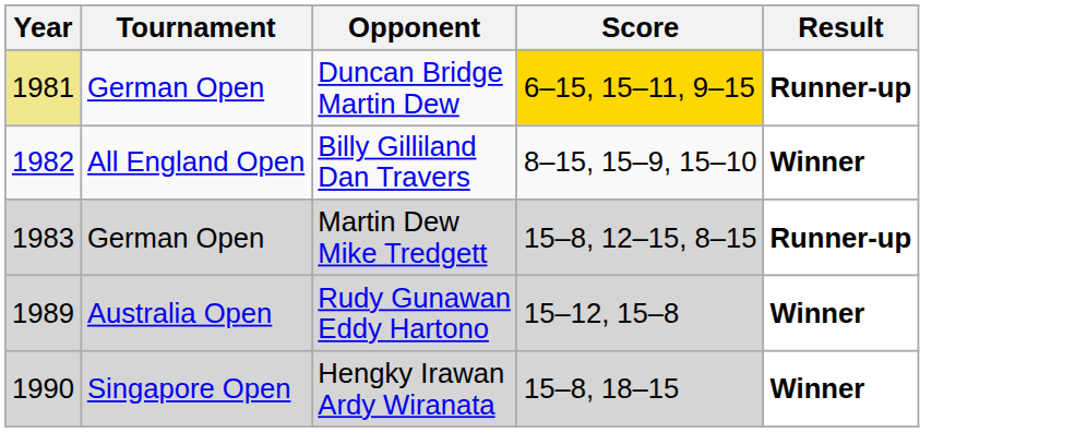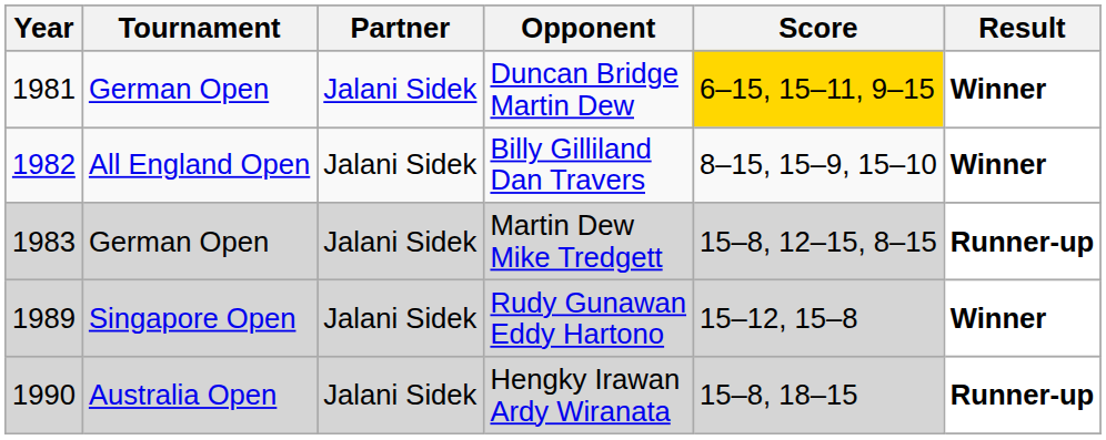 <table class="sortable wikitable" style="font-size: 90%;">
 <tr>
 <th>Year</th>
 <th>Tournament</th>
+<th>Partner</th>
 <th>Opponent</th>
 <th>Score</th>
 <th>Result</th>
 </tr>
 <tr>
-<td align="center" style="background: khaki;">1981</td>
+<td align="center">1981</td>
 <td align="left"><a href='#'>German Open</a></td>
+<td align="left"> <a href='#'>Jalani Sidek</a></td>
 <td align="left"> <a href='#'>Duncan Bridge</a> <br>  <a href='#'>Martin Dew</a></td>
 <td align="left" style="background: gold;">6–15, 15–11, 9–15</td>
-<td style="text-align:left; background:white"> <strong>Runner-up</strong></td>
+<td style="text-align:left; background:white"> <strong>Winner</strong></td>
 </tr>
 <tr>
 <td align="center"><a href='#'>1982</a></td>
 <td align="left"><a href='#'>All England Open</a></td>
+<td align="left"> Jalani Sidek</td>
 <td align="left"> <a href='#'>Billy Gilliland</a> <br>  <a href='#'>Dan Travers</a></td>
 <td align="left">8–15, 15–9, 15–10</td>
 <td style="text-align:left; background:white"> <strong>Winner</strong></td>
 </tr>
 <tr style="background:#D5D5D5">
 <td align="center">1983</td>
 <td align="left">German Open</td>
+<td align="left"> Jalani Sidek</td>
 <td align="left"> Martin Dew <br>  <a href='#'>Mike Tredgett</a></td>
 <td align="left">15–8, 12–15, 8–15</td>
 <td style="text-align:left; background:white"> <strong>Runner-up</strong></td>
 </tr>
 <tr style="background:#D5D5D5">
 <td align="center">1989</td>
-<td align="left"><a href='#'>Australia Open</a></td>
+<td align="left"><a href='#'>Singapore Open</a></td>
+<td align="left"> Jalani Sidek</td>
 <td align="left"> <a href='#'>Rudy Gunawan</a> <br>  <a href='#'>Eddy Hartono</a></td>
 <td align="left">15–12, 15–8</td>
 <td style="text-align:left; background:white"> <strong>Winner</strong></td>
 </tr>
 <tr style="background:#D5D5D5">
 <td align="center">1990</td>
-<td align="left"><a href='#'>Singapore Open</a></td>
+<td align="left"><a href='#'>Australia Open</a></td>
+<td align="left"> Jalani Sidek</td>
 <td align="left"> Hengky Irawan <br>  <a href='#'>Ardy Wiranata</a></td>
 <td align="left">15–8, 18–15</td>
-<td style="text-align:left; background:white"> <strong>Winner</strong></td>
+<td style="text-align:left; background:white"> <strong>Runner-up</strong></td>
 </tr>
 </table>
